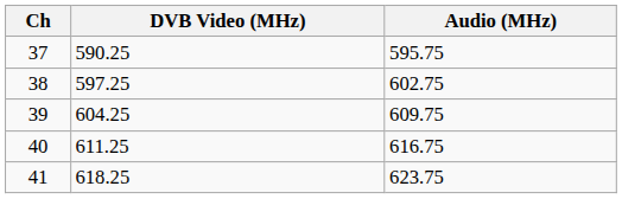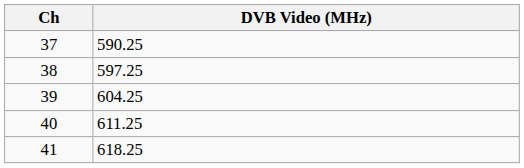 <table class="wikitable" width="25%">
 <tr>
 <th>Ch</th>
 <th>DVB Video (MHz)</th>
-<th>Audio (MHz)</th>
 </tr>
 <tr>
 <td align=center>37</td>
 <td>590.25</td>
-<td>595.75</td>
 </tr>
 <tr>
 <td align=center>38</td>
 <td>597.25</td>
-<td>602.75</td>
 </tr>
 <tr>
 <td align=center>39</td>
 <td>604.25</td>
-<td>609.75</td>
 </tr>
 <tr>
 <td align=center>40</td>
 <td>611.25</td>
-<td>616.75</td>
 </tr>
 <tr>
 <td align=center>41</td>
 <td>618.25</td>
-<td>623.75</td>
 </tr>
 </table>
